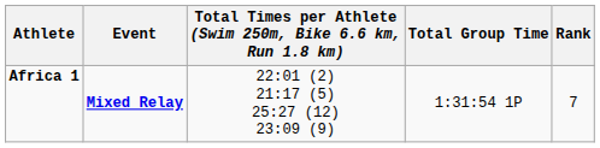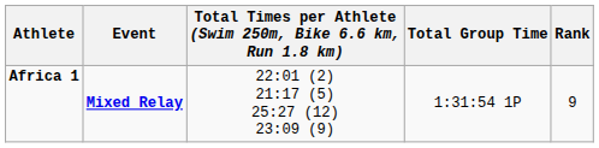 <table class="wikitable" style="font-size:90%;">
 <tr>
 <th>Athlete</th>
 <th>Event</th>
 <th>Total Times per Athlete <br> <em>(Swim 250m, Bike 6.6 km, <br> Run 1.8 km)</em></th>
 <th>Total Group Time</th>
 <th>Rank</th>
 </tr>
 <tr align=center>
 <td align=left><strong>Africa 1</strong><br><br><br><br></td>
 <td align=left><strong><a href='#'>Mixed Relay</a></strong></td>
 <td valign=bottom>22:01 (2)<br>21:17 (5)<br>25:27 (12)<br>23:09 (9)</td>
 <td>1:31:54 1P</td>
-<td>7</td>
+<td>9</td>
 </tr>
 </table>
